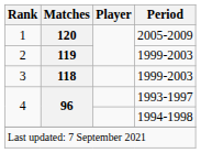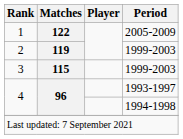 <table class="wikitable plainrowheaders sortable">
 <tr>
 <th scope=col>Rank</th>
 <th scope=col>Matches</th>
 <th scope=col>Player</th>
 <th scope=col>Period</th>
 </tr>
 <tr>
 <td align=center>1</td>
-<th scope=row style=text-align:center;>120</th>
+<th scope=row style=text-align:center;>122</th>
 <td rowspan=2></td>
 <td>2005-2009</td>
 </tr>
 <tr>
 <td align=center>2</td>
 <th scope=row style=text-align:center;>119</th>
 <td>1999-2003</td>
 </tr>
 <tr>
 <td align=center>3</td>
-<th scope=row style=text-align:center;>118</th>
+<th scope=row style=text-align:center;>115</th>
 <td></td>
 <td>1999-2003</td>
 </tr>
 <tr>
 <td align=center rowspan=2>4</td>
 <th scope=row style=text-align:center; rowspan=2>96</th>
 <td></td>
 <td>1993-1997</td>
 </tr>
 <tr>
 <td></td>
 <td>1994-1998</td>
 </tr>
 <tr>
 </tr>
 <tr class=sortbottom>
 <td colspan=4><small>Last updated: 7 September 2021</small></td>
 </tr>
 </table>
